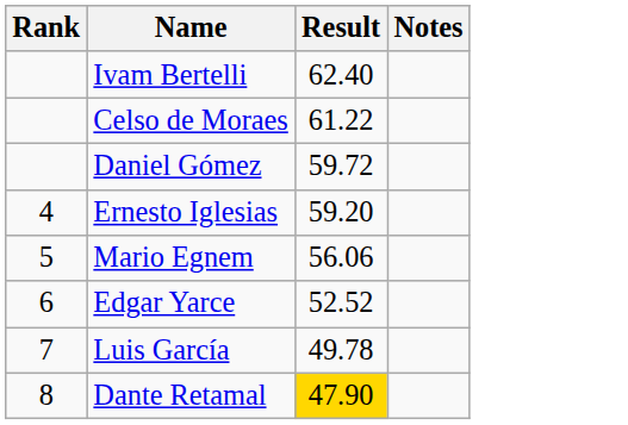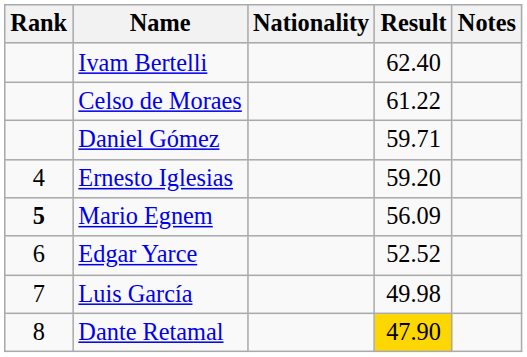 <table class="wikitable sortable" style="text-align:center">
 <tr>
 <th>Rank</th>
 <th>Name</th>
+<th>Nationality</th>
 <th>Result</th>
 <th>Notes</th>
 </tr>
 <tr>
 <td></td>
 <td align=left><a href='#'>Ivam Bertelli</a></td>
+<td align=left></td>
 <td>62.40</td>
 <td></td>
 </tr>
 <tr>
 <td></td>
 <td align=left><a href='#'>Celso de Moraes</a></td>
+<td align=left></td>
 <td>61.22</td>
 <td></td>
 </tr>
 <tr>
 <td></td>
 <td align=left><a href='#'>Daniel Gómez</a></td>
-<td>59.72</td>
+<td align=left></td>
+<td>59.71</td>
 <td></td>
 </tr>
 <tr>
 <td>4</td>
 <td align=left><a href='#'>Ernesto Iglesias</a></td>
+<td align=left></td>
 <td>59.20</td>
 <td></td>
 </tr>
 <tr>
-<td>5</td>
+<td><strong>5</strong></td>
 <td align=left><a href='#'>Mario Egnem</a></td>
-<td>56.06</td>
+<td align=left></td>
+<td>56.09</td>
 <td></td>
 </tr>
 <tr>
 <td>6</td>
 <td align=left><a href='#'>Edgar Yarce</a></td>
+<td align=left></td>
 <td>52.52</td>
 <td></td>
 </tr>
 <tr>
 <td>7</td>
 <td align=left><a href='#'>Luis García</a></td>
-<td>49.78</td>
+<td align=left></td>
+<td>49.98</td>
 <td></td>
 </tr>
 <tr>
 <td>8</td>
 <td align=left><a href='#'>Dante Retamal</a></td>
+<td align=left></td>
 <td style="background: gold;">47.90</td>
 <td></td>
 </tr>
 </table>
